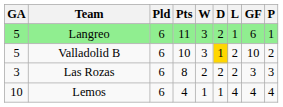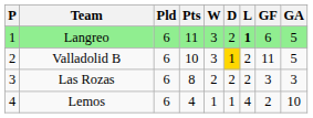 <table class="wikitable sortable" style="text-align: center;">
 <tr>
-<th align="center">GA</th>
+<th align="center">P</th>
 <th width=150>Team</th>
 <th align="center">Pld</th>
 <th align="center">Pts</th>
 <th align="center">W</th>
 <th align="center">D</th>
 <th align="center">L</th>
 <th align="center">GF</th>
-<th align="center">P</th>
+<th align="center">GA</th>
 </tr>
 <tr align=center style="background:#90EE90;">
-<td>5</td>
+<td>1</td>
 <td>Langreo</td>
 <td>6</td>
 <td>11</td>
 <td>3</td>
 <td>2</td>
-<td>1</td>
+<td><strong>1</strong></td>
 <td>6</td>
-<td>1</td>
+<td>5</td>
 </tr>
 <tr>
-<td>5</td>
+<td>2</td>
 <td>Valladolid B</td>
 <td>6</td>
 <td>10</td>
 <td>3</td>
 <td style="background: gold;">1</td>
 <td>2</td>
-<td>10</td>
-<td>2</td>
+<td>11</td>
+<td>5</td>
 </tr>
 <tr>
 <td>3</td>
 <td>Las Rozas</td>
 <td>6</td>
 <td>8</td>
 <td>2</td>
 <td>2</td>
 <td>2</td>
 <td>3</td>
 <td>3</td>
 </tr>
 <tr>
-<td>10</td>
+<td>4</td>
 <td>Lemos</td>
 <td>6</td>
 <td>4</td>
 <td>1</td>
 <td>1</td>
 <td>4</td>
-<td>4</td>
-<td>4</td>
+<td>2</td>
+<td>10</td>
 </tr>
 </table>
